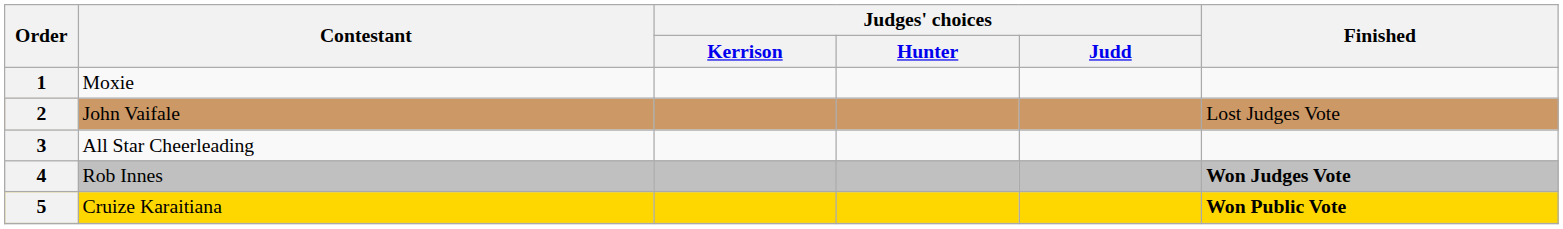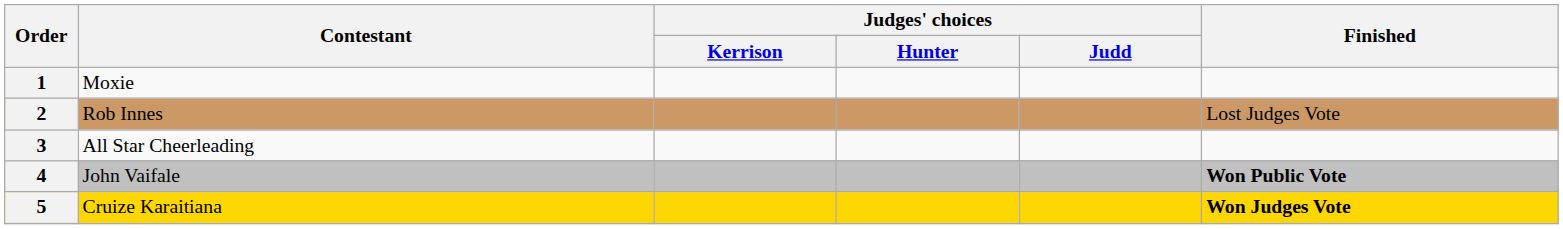 <table class="wikitable" width="100%">
 <tr>
 <th rowspan=2 width="1%">Order</th>
 <th rowspan=2 width="21%">Contestant</th>
 <th colspan=3 width="20%">Judges' choices</th>
 <th rowspan=2 width="13%">Finished</th>
 </tr>
 <tr>
 <th width="70"><a href='#'>Kerrison</a></th>
 <th width="70"><a href='#'>Hunter</a></th>
 <th width="70"><a href='#'>Judd</a></th>
 </tr>
 <tr>
 <th>1</th>
 <td>Moxie</td>
 <td></td>
 <td></td>
 <td></td>
 <td></td>
 </tr>
 <tr style="background:#c96;">
 <th>2</th>
-<td>John Vaifale</td>
+<td>Rob Innes</td>
 <td></td>
 <td></td>
 <td style="text-align: center;"></td>
 <td>Lost Judges Vote</td>
 </tr>
 <tr>
 <th>3</th>
 <td>All Star Cheerleading</td>
 <td></td>
 <td></td>
 <td></td>
 <td></td>
 </tr>
 <tr style="background:silver;">
 <th>4</th>
-<td>Rob Innes</td>
+<td>John Vaifale</td>
 <td style="text-align: center;"></td>
 <td style="text-align: center;"></td>
 <td></td>
-<td><strong>Won Judges Vote</strong></td>
+<td><strong>Won Public Vote</strong></td>
 </tr>
 <tr style="background:gold;">
 <th>5</th>
 <td>Cruize Karaitiana</td>
 <td></td>
 <td></td>
 <td></td>
-<td><strong>Won Public Vote</strong></td>
+<td><strong>Won Judges Vote</strong></td>
 </tr>
 <tr>
 </tr>
 </table>
